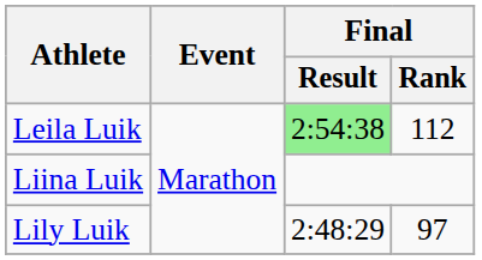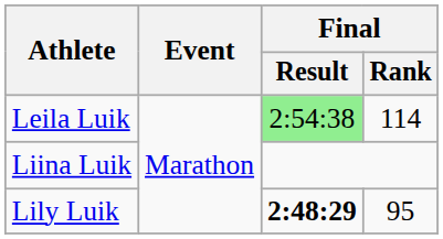 <table class="wikitable" style="font-size:90%">
 <tr>
 <th rowspan="2">Athlete</th>
 <th rowspan="2">Event</th>
 <th colspan="2">Final</th>
 </tr>
 <tr style="font-size:95%">
 <th>Result</th>
 <th>Rank</th>
 </tr>
 <tr align=center>
 <td align=left><a href='#'>Leila Luik</a></td>
 <td align=left rowspan=3><a href='#'>Marathon</a></td>
 <td style="background: lightgreen;">2:54:38</td>
-<td>112</td>
+<td>114</td>
 </tr>
 <tr align=center>
 <td align=left><a href='#'>Liina Luik</a></td>
 <td colspan=2></td>
 </tr>
 <tr align=center>
 <td align=left><a href='#'>Lily Luik</a></td>
-<td>2:48:29</td>
-<td>97</td>
+<td><strong>2:48:29</strong></td>
+<td>95</td>
 </tr>
 </table>
